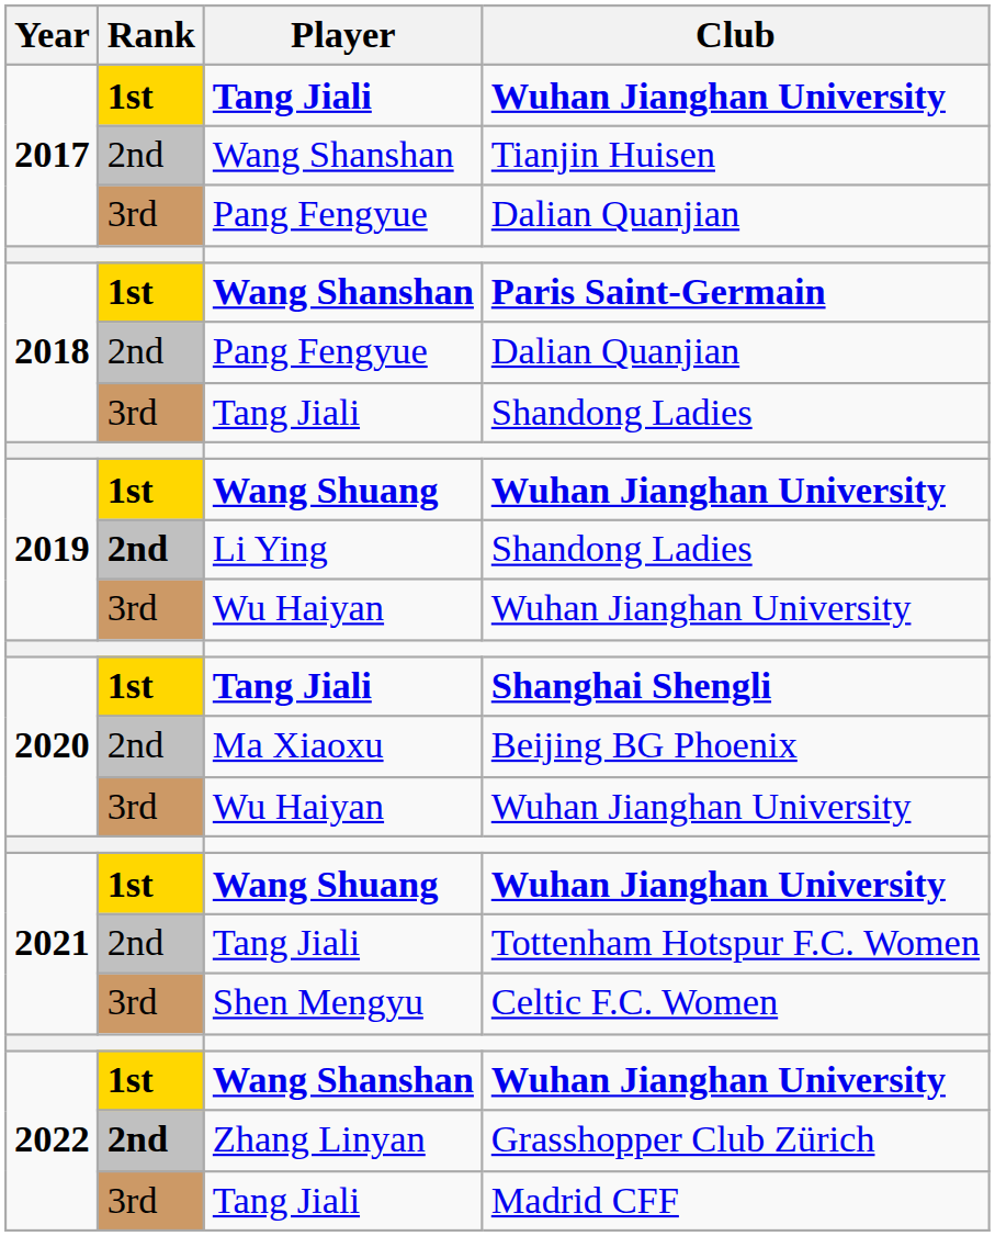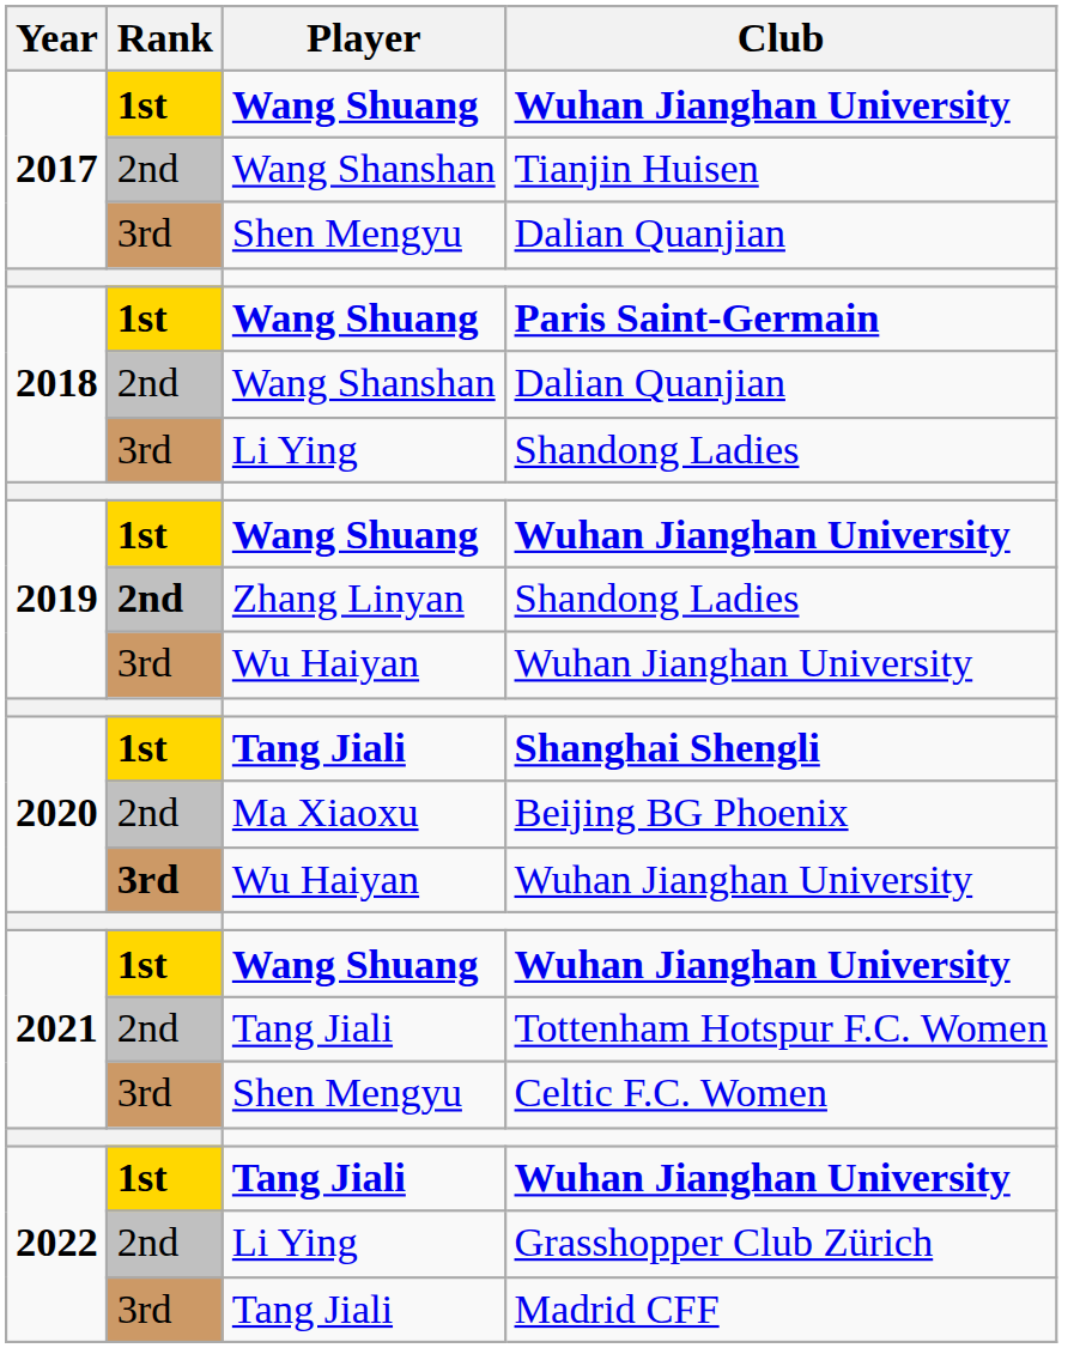 <table class="wikitable">
 <tr>
 <th>Year</th>
 <th>Rank</th>
 <th>Player</th>
 <th>Club</th>
 </tr>
 <tr>
 <td align="center" rowspan="3"><strong>2017</strong></td>
 <td scope=col style="background-color: gold"><strong>1st</strong></td>
-<td><strong><a href='#'>Tang Jiali</a></strong></td>
+<td><strong><a href='#'>Wang Shuang</a></strong></td>
 <td> <strong><a href='#'>Wuhan Jianghan University</a></strong></td>
 </tr>
 <tr>
 <td scope=col style="background-color: silver">2nd</td>
 <td><a href='#'>Wang Shanshan</a></td>
 <td> <a href='#'>Tianjin Huisen</a></td>
 </tr>
 <tr>
 <td scope=col style="background-color: #cc9966">3rd</td>
-<td><a href='#'>Pang Fengyue</a></td>
+<td><a href='#'>Shen Mengyu</a></td>
 <td> <a href='#'>Dalian Quanjian</a></td>
 </tr>
 <tr>
 <th colspan="2"></th>
 </tr>
 <tr>
 <td align="center" rowspan="3"><strong>2018</strong></td>
 <td scope=col style="background-color: gold"><strong>1st</strong></td>
-<td><strong><a href='#'>Wang Shanshan</a></strong></td>
+<td><strong><a href='#'>Wang Shuang</a></strong></td>
 <td> <strong><a href='#'>Paris Saint-Germain</a></strong></td>
 </tr>
 <tr>
 <td scope=col style="background-color: silver">2nd</td>
-<td><a href='#'>Pang Fengyue</a></td>
+<td><a href='#'>Wang Shanshan</a></td>
 <td> <a href='#'>Dalian Quanjian</a></td>
 </tr>
 <tr>
 <td scope=col style="background-color: #cc9966">3rd</td>
-<td><a href='#'>Tang Jiali</a></td>
+<td><a href='#'>Li Ying</a></td>
 <td> <a href='#'>Shandong Ladies</a></td>
 </tr>
 <tr>
 <th colspan="2"></th>
 </tr>
 <tr>
 <td align="center" rowspan="3"><strong>2019</strong></td>
 <td scope=col style="background-color: gold"><strong>1st</strong></td>
 <td><strong><a href='#'>Wang Shuang</a></strong></td>
 <td> <strong><a href='#'>Wuhan Jianghan University</a></strong></td>
 </tr>
 <tr>
 <td scope=col style="background-color: silver"><strong>2nd</strong></td>
-<td><a href='#'>Li Ying</a></td>
+<td><a href='#'>Zhang Linyan</a></td>
 <td> <a href='#'>Shandong Ladies</a></td>
 </tr>
 <tr>
 <td scope=col style="background-color: #cc9966">3rd</td>
 <td><a href='#'>Wu Haiyan</a></td>
 <td> <a href='#'>Wuhan Jianghan University</a></td>
 </tr>
 <tr>
 <th colspan="2"></th>
 </tr>
 <tr>
 <td align="center" rowspan="3"><strong>2020</strong></td>
 <td scope=col style="background-color: gold"><strong>1st</strong></td>
 <td><strong><a href='#'>Tang Jiali</a></strong></td>
 <td> <strong><a href='#'>Shanghai Shengli</a></strong></td>
 </tr>
 <tr>
 <td scope=col style="background-color: silver">2nd</td>
 <td><a href='#'>Ma Xiaoxu</a></td>
 <td> <a href='#'>Beijing BG Phoenix</a></td>
 </tr>
 <tr>
-<td scope=col style="background-color: #cc9966">3rd</td>
+<td scope=col style="background-color: #cc9966"><strong>3rd</strong></td>
 <td><a href='#'>Wu Haiyan</a></td>
 <td> <a href='#'>Wuhan Jianghan University</a></td>
 </tr>
 <tr>
 <th colspan="2"></th>
 <td colspan="2"></td>
 </tr>
 <tr>
 <td rowspan="3"><strong>2021</strong></td>
 <td scope=col style="background-color: gold"><strong>1st</strong></td>
 <td><strong><a href='#'>Wang Shuang</a></strong></td>
 <td> <strong><a href='#'>Wuhan Jianghan University</a></strong></td>
 </tr>
 <tr>
 <td scope=col style="background-color: silver">2nd</td>
 <td><a href='#'>Tang Jiali</a></td>
 <td> <a href='#'>Tottenham Hotspur F.C. Women</a></td>
 </tr>
 <tr>
 <td scope=col style="background-color: #cc9966">3rd</td>
 <td><a href='#'>Shen Mengyu</a></td>
 <td> <a href='#'>Celtic F.C. Women</a></td>
 </tr>
 <tr>
 <th colspan="2"></th>
 <td colspan="2"></td>
 </tr>
 <tr>
 <td rowspan="3"><strong>2022</strong></td>
 <td scope=col style="background-color: gold"><strong>1st</strong></td>
-<td><strong><a href='#'>Wang Shanshan</a></strong></td>
+<td><strong><a href='#'>Tang Jiali</a></strong></td>
 <td> <strong><a href='#'>Wuhan Jianghan University</a></strong></td>
 </tr>
 <tr>
-<td scope=col style="background-color: silver"><strong>2nd</strong></td>
-<td><a href='#'>Zhang Linyan</a></td>
+<td scope=col style="background-color: silver">2nd</td>
+<td><a href='#'>Li Ying</a></td>
 <td> <a href='#'>Grasshopper Club Zürich</a></td>
 </tr>
 <tr>
 <td scope=col style="background-color: #cc9966">3rd</td>
 <td><a href='#'>Tang Jiali</a></td>
 <td> <a href='#'>Madrid CFF</a></td>
 </tr>
 </table>
